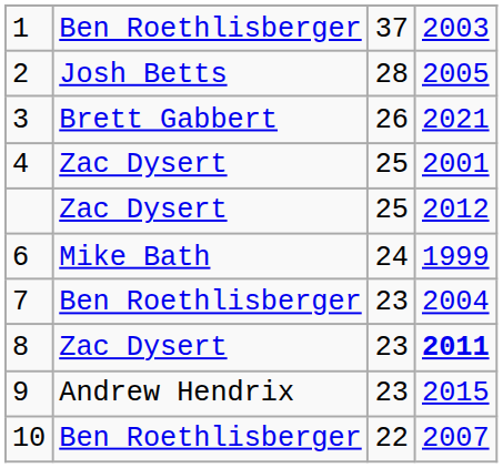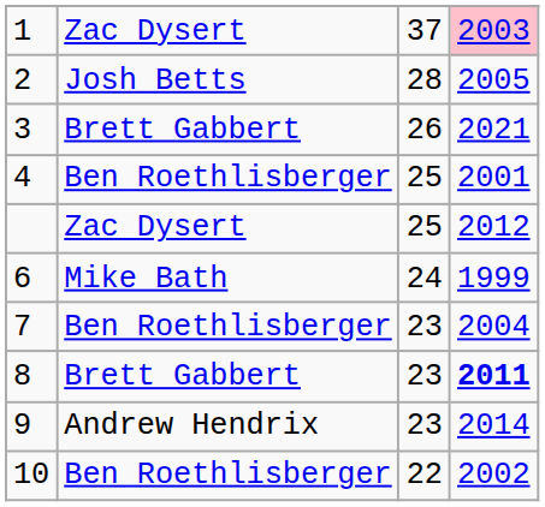 <table class="wikitable">
 <tr>
 </tr>
 <tr>
 <td>1</td>
-<td><a href='#'>Ben Roethlisberger</a></td>
+<td><a href='#'>Zac Dysert</a></td>
 <td>37</td>
-<td><a href='#'>2003</a></td>
+<td style="background: pink;"><a href='#'>2003</a></td>
 </tr>
 <tr>
 <td>2</td>
 <td><a href='#'>Josh Betts</a></td>
 <td>28</td>
 <td><a href='#'>2005</a></td>
 </tr>
 <tr>
 <td>3</td>
 <td><a href='#'>Brett Gabbert</a></td>
 <td>26</td>
 <td><a href='#'>2021</a></td>
 </tr>
 <tr>
 <td>4</td>
-<td><a href='#'>Zac Dysert</a></td>
+<td><a href='#'>Ben Roethlisberger</a></td>
 <td>25</td>
 <td><a href='#'>2001</a></td>
 </tr>
 <tr>
 <td></td>
 <td><a href='#'>Zac Dysert</a></td>
 <td>25</td>
 <td><a href='#'>2012</a></td>
 </tr>
 <tr>
 <td>6</td>
 <td><a href='#'>Mike Bath</a></td>
 <td>24</td>
 <td><a href='#'>1999</a></td>
 </tr>
 <tr>
 <td>7</td>
 <td><a href='#'>Ben Roethlisberger</a></td>
 <td>23</td>
 <td><a href='#'>2004</a></td>
 </tr>
 <tr>
 <td>8</td>
-<td><a href='#'>Zac Dysert</a></td>
+<td><a href='#'>Brett Gabbert</a></td>
 <td>23</td>
 <td><strong><a href='#'>2011</a></strong></td>
 </tr>
 <tr>
 <td>9</td>
 <td>Andrew Hendrix</td>
 <td>23</td>
-<td><a href='#'>2015</a></td>
+<td><a href='#'>2014</a></td>
 </tr>
 <tr>
 <td>10</td>
 <td><a href='#'>Ben Roethlisberger</a></td>
 <td>22</td>
-<td><a href='#'>2007</a></td>
+<td><a href='#'>2002</a></td>
 </tr>
 </table>
